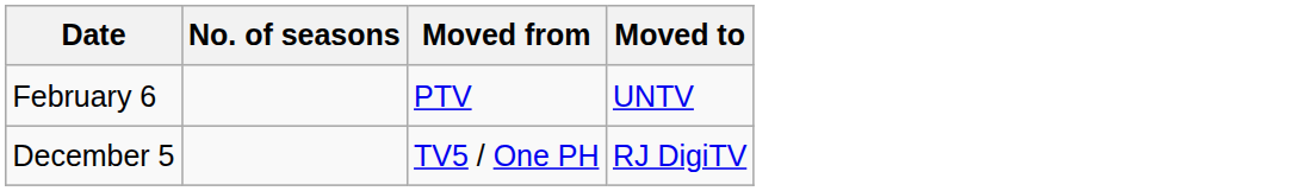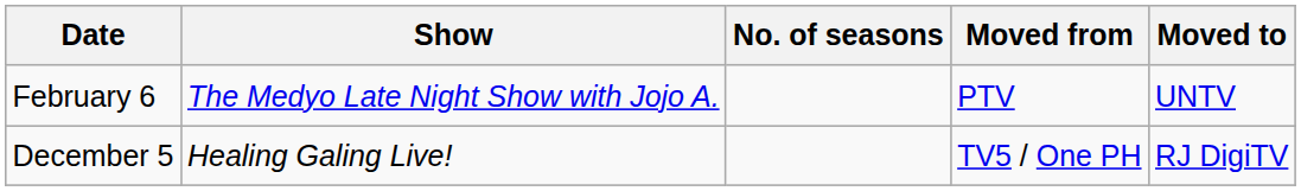 <table class="wikitable" style="text-align:left; line-height:25px; width:auto;">
 <tr>
 <th>Date</th>
+<th>Show</th>
 <th>No. of seasons</th>
 <th>Moved from</th>
 <th>Moved to</th>
 </tr>
 <tr>
 <td>February 6</td>
+<td><em><a href='#'>The Medyo Late Night Show with Jojo A.</a></em></td>
 <td></td>
 <td><a href='#'>PTV</a></td>
 <td><a href='#'>UNTV</a></td>
 </tr>
 <tr>
 <td>December 5</td>
+<td><em>Healing Galing Live!</em></td>
 <td></td>
 <td><a href='#'>TV5</a> / <a href='#'>One PH</a></td>
 <td><a href='#'>RJ DigiTV</a></td>
 </tr>
 </table>
